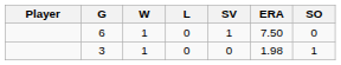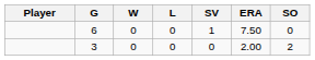 <table class="wikitable sortable">
 <tr>
 <th bgcolor="#DDDDFF" width="16%">Player</th>
 <th bgcolor="#DDDDFF" width="9%">G</th>
 <th bgcolor="#DDDDFF" width="9%">W</th>
 <th bgcolor="#DDDDFF" width="9%">L</th>
 <th bgcolor="#DDDDFF" width="9%">SV</th>
 <th bgcolor="#DDDDFF" width="9%">ERA</th>
 <th bgcolor="#DDDDFF" width="9%">SO</th>
 </tr>
 <tr align="center">
 <td></td>
 <td>6</td>
-<td>1</td>
+<td>0</td>
 <td>0</td>
 <td>1</td>
 <td>7.50</td>
 <td>0</td>
 </tr>
 <tr align="center">
 <td></td>
 <td>3</td>
-<td>1</td>
 <td>0</td>
 <td>0</td>
-<td>1.98</td>
-<td>1</td>
+<td>0</td>
+<td>2.00</td>
+<td>2</td>
 </tr>
 </table>
